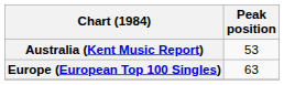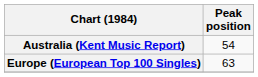 <table class="wikitable sortable plainrowheaders" style="text-align:center">
 <tr>
 <th>Chart (1984)</th>
 <th>Peak<br>position</th>
 </tr>
 <tr>
 <th scope="row">Australia (<a href='#'>Kent Music Report</a>)</th>
-<td style="text-align:center;">53</td>
+<td style="text-align:center;">54</td>
 </tr>
 <tr>
 <th scope="row">Europe (<a href='#'>European Top 100 Singles</a>)</th>
 <td style="text-align:center;">63</td>
 </tr>
 <tr>
 </tr>
 </table>
